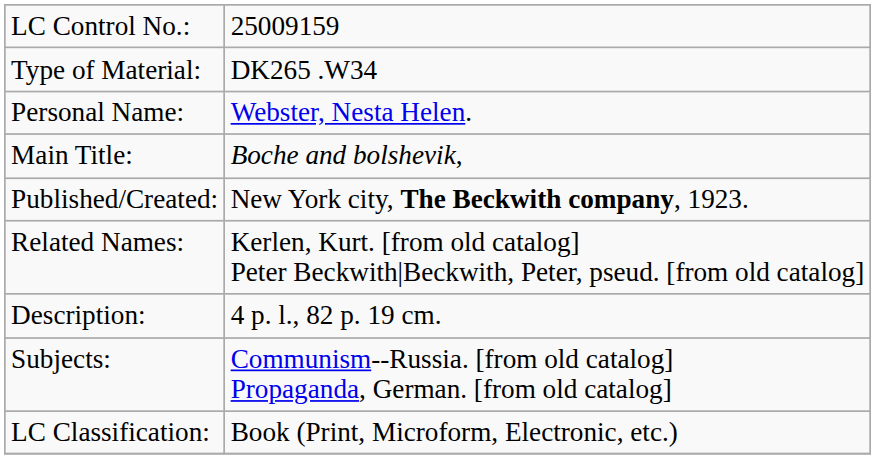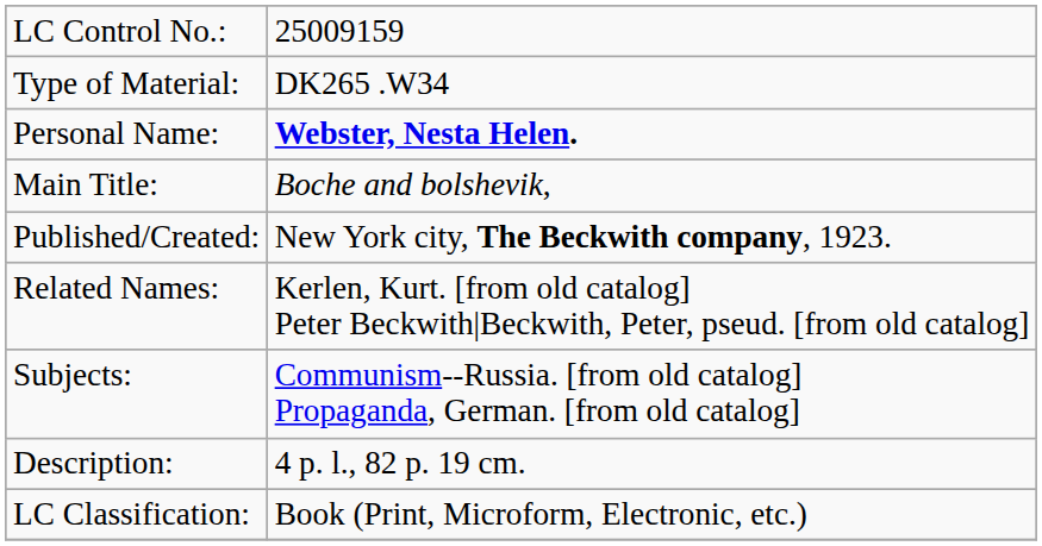 <table class="wikitable">
 <tr valign="top">
 <td>LC Control No.:</td>
 <td>25009159</td>
 </tr>
 <tr valign="top">
 <td>Type of Material:</td>
 <td>DK265 .W34</td>
 </tr>
 <tr valign="top">
 <td>Personal Name:</td>
-<td><a href='#'>Webster, Nesta Helen</a>.</td>
+<td><strong><a href='#'>Webster, Nesta Helen</a>.</strong></td>
 </tr>
 <tr valign="top">
 <td>Main Title:</td>
 <td><em>Boche and bolshevik</em>,</td>
 </tr>
 <tr valign="top">
 <td>Published/Created:</td>
 <td>New York city, <strong>The Beckwith company</strong>, 1923.</td>
 </tr>
 <tr valign="top">
 <td>Related Names:</td>
 <td Kurt Kerlen>Kerlen, Kurt. [from old catalog] <br>Peter Beckwith|Beckwith, Peter, pseud. [from old catalog]</td>
 </tr>
 <tr valign="top">
+<td>Subjects:</td>
+<td><a href='#'>Communism</a>--Russia. [from old catalog] <br><a href='#'>Propaganda</a>, German. [from old catalog]</td>
+</tr>
+<tr valign="top">
 <td>Description:</td>
 <td>4 p. l., 82 p. 19 cm.</td>
-</tr>
-<tr valign="top">
-<td>Subjects:</td>
-<td><a href='#'>Communism</a>--Russia. [from old catalog] <br><a href='#'>Propaganda</a>, German. [from old catalog]</td>
 </tr>
 <tr valign="top">
 <td>LC Classification:</td>
 <td>Book (Print, Microform, Electronic, etc.)</td>
 </tr>
 <tr>
 </tr>
 </table>
